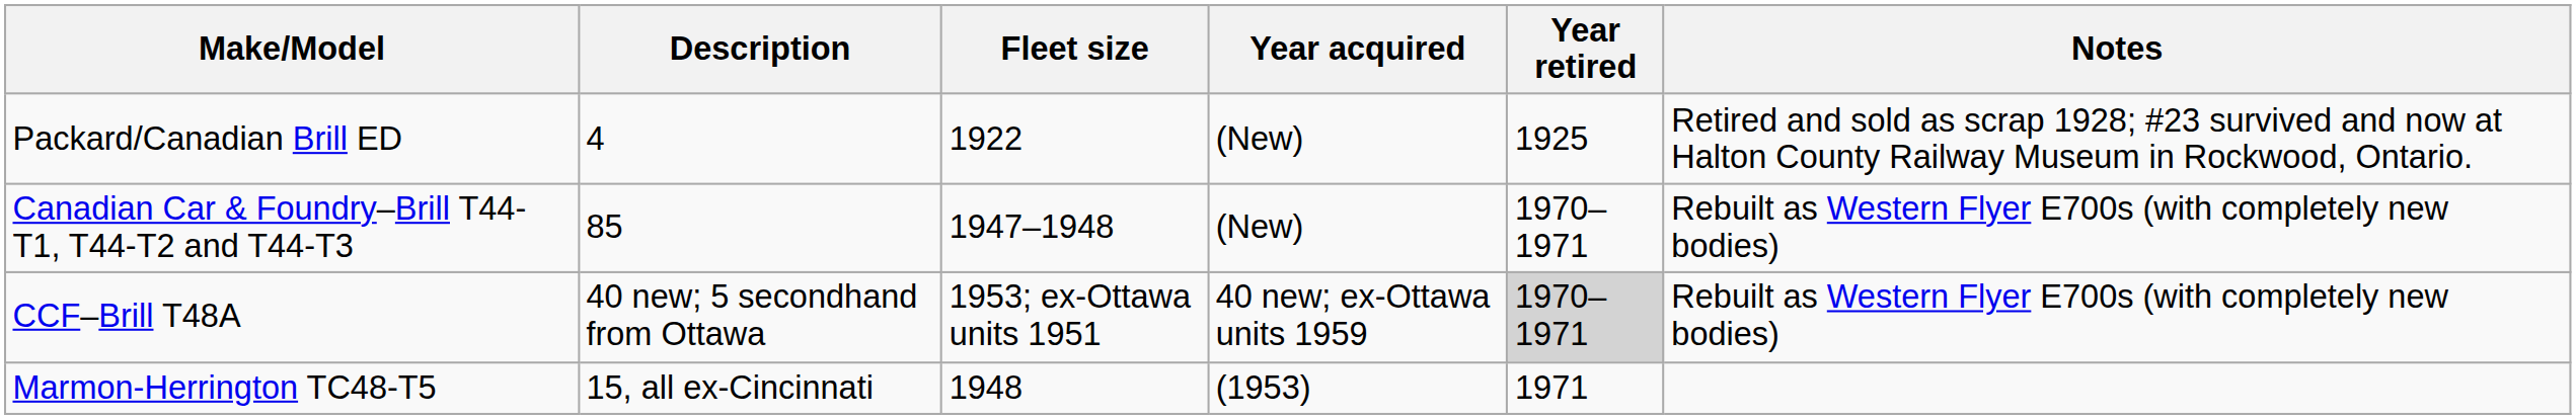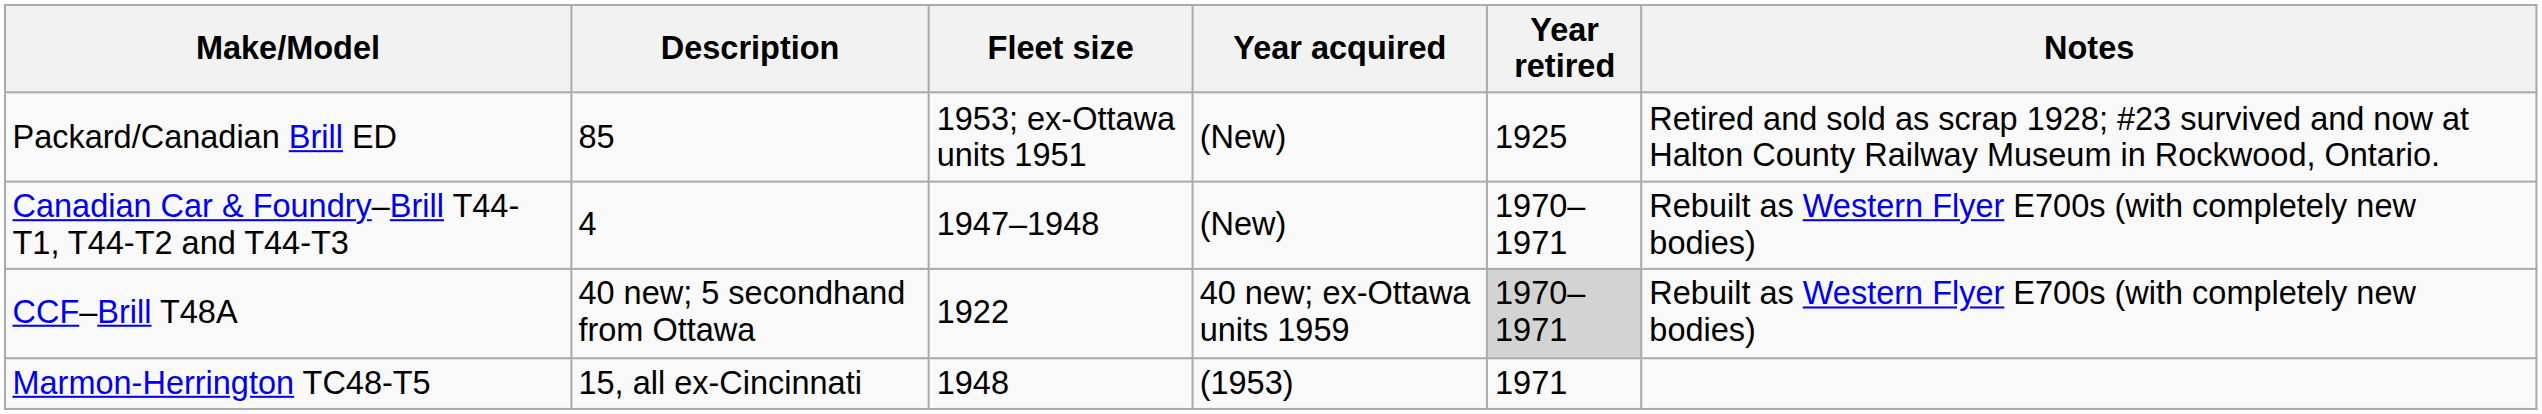 <table class="wikitable">
 <tr>
 <th>Make/Model</th>
 <th>Description</th>
 <th>Fleet size</th>
 <th>Year acquired</th>
 <th>Year retired</th>
 <th>Notes</th>
 </tr>
 <tr>
 <td>Packard/Canadian <a href='#'>Brill</a> ED</td>
-<td>4</td>
-<td>1922</td>
+<td>85</td>
+<td>1953; ex-Ottawa units 1951</td>
 <td>(New)</td>
 <td>1925</td>
 <td>Retired and sold as scrap 1928; #23 survived and now at Halton County Railway Museum in Rockwood, Ontario.</td>
 </tr>
 <tr>
 <td><a href='#'>Canadian Car & Foundry</a>–<a href='#'>Brill</a> T44-T1, T44-T2 and T44-T3</td>
-<td>85</td>
+<td>4</td>
 <td>1947–1948</td>
 <td>(New)</td>
 <td>1970–1971</td>
 <td>Rebuilt as <a href='#'>Western Flyer</a> E700s (with completely new bodies)</td>
 </tr>
 <tr>
 <td><a href='#'>CCF</a>–<a href='#'>Brill</a> T48A</td>
 <td>40 new; 5 secondhand from Ottawa</td>
-<td>1953; ex-Ottawa units 1951</td>
+<td>1922</td>
 <td>40 new; ex-Ottawa units 1959</td>
 <td style="background: lightgrey;">1970–1971</td>
 <td>Rebuilt as <a href='#'>Western Flyer</a> E700s (with completely new bodies)</td>
 </tr>
 <tr>
 <td><a href='#'>Marmon-Herrington</a> TC48-T5</td>
 <td>15, all ex-Cincinnati</td>
 <td>1948</td>
 <td>(1953)</td>
 <td>1971</td>
 <td></td>
 </tr>
 </table>
